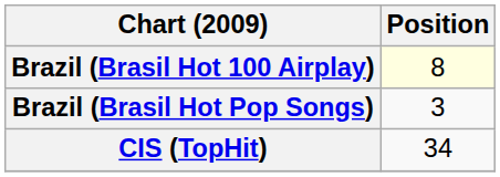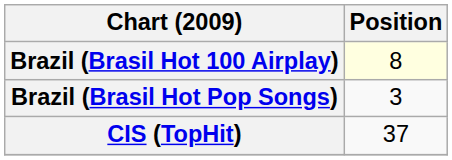 <table class="wikitable sortable plainrowheaders" style="text-align:center">
 <tr>
 <th scope="col">Chart (2009)</th>
 <th scope="col">Position</th>
 </tr>
 <tr>
 <th scope="row">Brazil (<a href='#'>Brasil Hot 100 Airplay</a>)</th>
 <td style="background: lightyellow; text-align:center;">8</td>
 </tr>
 <tr>
 <th scope="row">Brazil (<a href='#'>Brasil Hot Pop Songs</a>)</th>
 <td style="text-align:center;">3</td>
 </tr>
 <tr>
 <th scope="row"><a href='#'>CIS</a> (<a href='#'>TopHit</a>)</th>
-<td style="text-align:center;">34</td>
+<td style="text-align:center;">37</td>
 </tr>
 <tr>
 </tr>
 </table>
